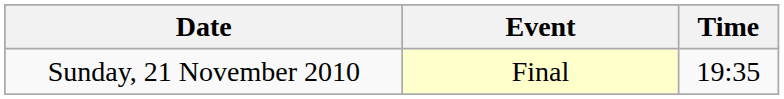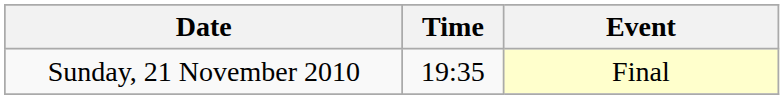 <table class = "wikitable" style="text-align:center;">
 <tr>
 <th width=220>Date</th>
+<th width=50>Time</th>
 <th width=150>Event</th>
-<th width=50>Time</th>
 </tr>
 <tr>
 <td>Sunday, 21 November 2010</td>
+<td>19:35</td>
 <td bgcolor=ffffcc>Final</td>
-<td>19:35</td>
 </tr>
 </table>
